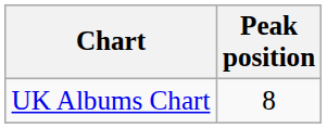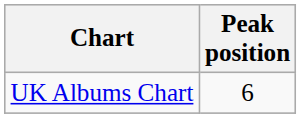 <table class="wikitable">
 <tr>
 <th>Chart</th>
 <th>Peak<br>position</th>
 </tr>
 <tr>
 <td><a href='#'>UK Albums Chart</a></td>
-<td style="text-align:center;">8</td>
+<td style="text-align:center;">6</td>
 </tr>
 </table>
